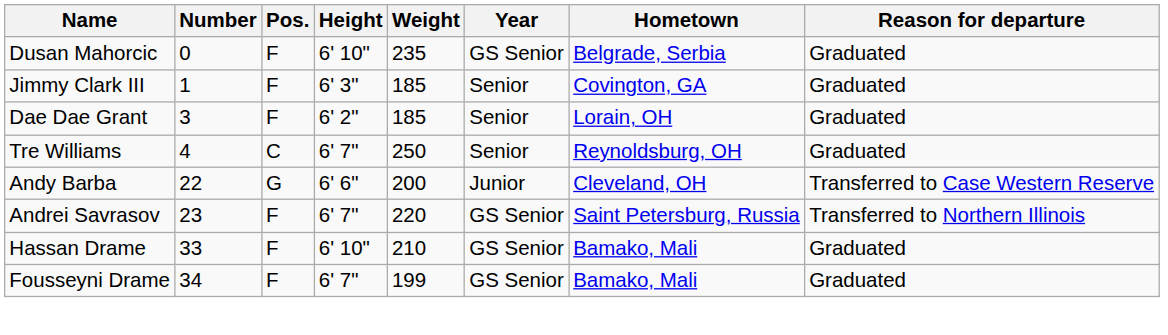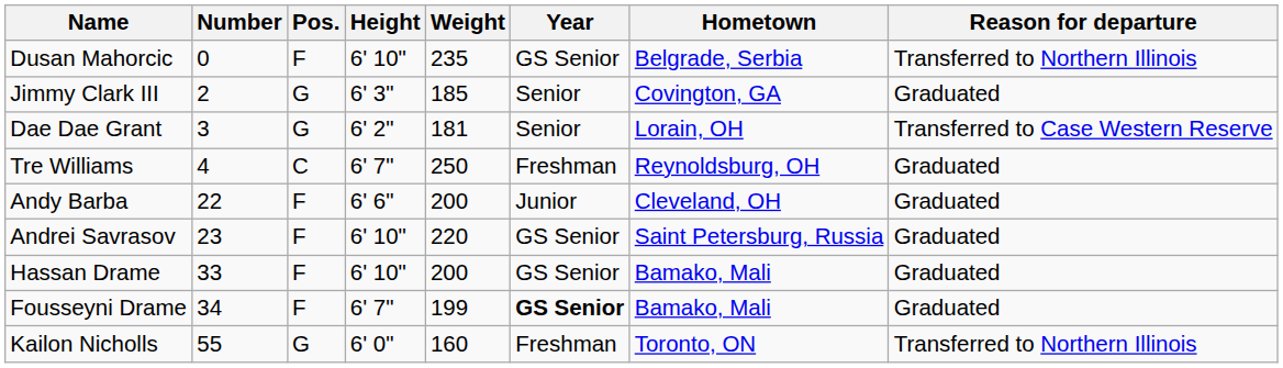 <table class="wikitable sortable" border="1">
 <tr>
 <th>Name</th>
 <th>Number</th>
 <th>Pos.</th>
 <th>Height</th>
 <th>Weight</th>
 <th>Year</th>
 <th>Hometown</th>
 <th class="unsortable">Reason for departure</th>
 </tr>
 <tr>
 <td>Dusan Mahorcic</td>
 <td>0</td>
 <td>F</td>
 <td>6' 10"</td>
 <td>235</td>
 <td>GS Senior</td>
 <td><a href='#'>Belgrade, Serbia</a></td>
-<td>Graduated</td>
+<td>Transferred to <a href='#'>Northern Illinois</a></td>
 </tr>
 <tr>
 <td>Jimmy Clark III</td>
-<td>1</td>
-<td>F</td>
+<td>2</td>
+<td>G</td>
 <td>6' 3"</td>
 <td>185</td>
 <td> Senior</td>
 <td><a href='#'>Covington, GA</a></td>
 <td>Graduated</td>
 </tr>
 <tr>
 <td>Dae Dae Grant</td>
 <td>3</td>
-<td>F</td>
+<td>G</td>
 <td>6' 2"</td>
-<td>185</td>
+<td>181</td>
 <td>Senior</td>
 <td><a href='#'>Lorain, OH</a></td>
-<td>Graduated</td>
+<td>Transferred to <a href='#'>Case Western Reserve</a></td>
 </tr>
 <tr>
 <td>Tre Williams</td>
 <td>4</td>
 <td>C</td>
 <td>6' 7"</td>
 <td>250</td>
-<td> Senior</td>
+<td>Freshman</td>
 <td><a href='#'>Reynoldsburg, OH</a></td>
 <td>Graduated</td>
 </tr>
 <tr>
 <td>Andy Barba</td>
 <td>22</td>
-<td>G</td>
+<td>F</td>
 <td>6' 6"</td>
 <td>200</td>
 <td>Junior</td>
 <td><a href='#'>Cleveland, OH</a></td>
-<td>Transferred to <a href='#'>Case Western Reserve</a></td>
+<td>Graduated</td>
 </tr>
 <tr>
 <td>Andrei Savrasov</td>
 <td>23</td>
 <td>F</td>
-<td>6' 7"</td>
+<td>6' 10"</td>
 <td>220</td>
 <td>GS Senior</td>
 <td><a href='#'>Saint Petersburg, Russia</a></td>
-<td>Transferred to <a href='#'>Northern Illinois</a></td>
+<td>Graduated</td>
 </tr>
 <tr>
 <td>Hassan Drame</td>
 <td>33</td>
 <td>F</td>
 <td>6' 10"</td>
-<td>210</td>
+<td>200</td>
 <td>GS Senior</td>
 <td><a href='#'>Bamako, Mali</a></td>
 <td>Graduated</td>
 </tr>
 <tr>
 <td>Fousseyni Drame</td>
 <td>34</td>
 <td>F</td>
 <td>6' 7"</td>
 <td>199</td>
-<td>GS Senior</td>
+<td><strong>GS Senior</strong></td>
 <td><a href='#'>Bamako, Mali</a></td>
 <td>Graduated</td>
 </tr>
+<tr>
+<td>Kailon Nicholls</td>
+<td>55</td>
+<td>G</td>
+<td>6' 0"</td>
+<td>160</td>
+<td>Freshman</td>
+<td><a href='#'>Toronto, ON</a></td>
+<td>Transferred to <a href='#'>Northern Illinois</a></td>
+</tr>
 </table>
